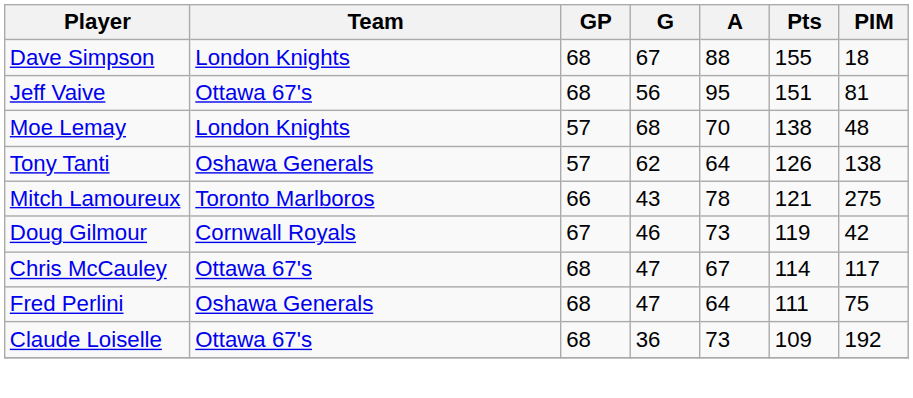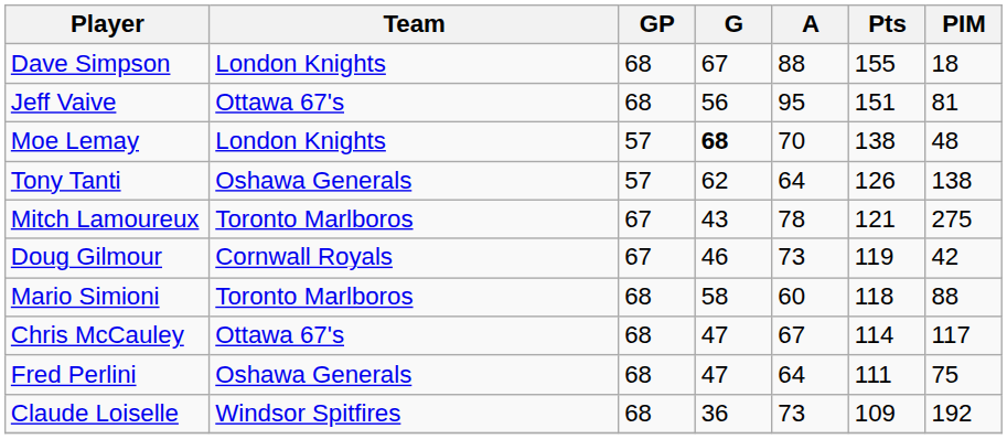 <table class="wikitable">
 <tr>
 <th bgcolor="#DDDDFF" width="20%">Player</th>
 <th bgcolor="#DDDDFF" width="40%">Team</th>
 <th bgcolor="#DDDDFF" width="7.5%">GP</th>
 <th bgcolor="#DDDDFF" width="7.5%">G</th>
 <th bgcolor="#DDDDFF" width="7.5%">A</th>
 <th bgcolor="#DDDDFF" width="7.5%">Pts</th>
 <th bgcolor="#DDDDFF" width="7.5%">PIM</th>
 </tr>
 <tr>
 <td><a href='#'>Dave Simpson</a></td>
 <td><a href='#'>London Knights</a></td>
 <td>68</td>
 <td>67</td>
 <td>88</td>
 <td>155</td>
 <td>18</td>
 </tr>
 <tr>
 <td><a href='#'>Jeff Vaive</a></td>
 <td><a href='#'>Ottawa 67's</a></td>
 <td>68</td>
 <td>56</td>
 <td>95</td>
 <td>151</td>
 <td>81</td>
 </tr>
 <tr>
 <td><a href='#'>Moe Lemay</a></td>
 <td><a href='#'>London Knights</a></td>
 <td>57</td>
-<td>68</td>
+<td><strong>68</strong></td>
 <td>70</td>
 <td>138</td>
 <td>48</td>
 </tr>
 <tr>
 <td><a href='#'>Tony Tanti</a></td>
 <td><a href='#'>Oshawa Generals</a></td>
 <td>57</td>
 <td>62</td>
 <td>64</td>
 <td>126</td>
 <td>138</td>
 </tr>
 <tr>
 <td><a href='#'>Mitch Lamoureux</a></td>
 <td><a href='#'>Toronto Marlboros</a></td>
-<td>66</td>
+<td>67</td>
 <td>43</td>
 <td>78</td>
 <td>121</td>
 <td>275</td>
 </tr>
 <tr>
 <td><a href='#'>Doug Gilmour</a></td>
 <td><a href='#'>Cornwall Royals</a></td>
 <td>67</td>
 <td>46</td>
 <td>73</td>
 <td>119</td>
 <td>42</td>
+</tr>
+<tr>
+<td><a href='#'>Mario Simioni</a></td>
+<td><a href='#'>Toronto Marlboros</a></td>
+<td>68</td>
+<td>58</td>
+<td>60</td>
+<td>118</td>
+<td>88</td>
 </tr>
 <tr>
 <td><a href='#'>Chris McCauley</a></td>
 <td><a href='#'>Ottawa 67's</a></td>
 <td>68</td>
 <td>47</td>
 <td>67</td>
 <td>114</td>
 <td>117</td>
 </tr>
 <tr>
 <td><a href='#'>Fred Perlini</a></td>
 <td><a href='#'>Oshawa Generals</a></td>
 <td>68</td>
 <td>47</td>
 <td>64</td>
 <td>111</td>
 <td>75</td>
 </tr>
 <tr>
 <td><a href='#'>Claude Loiselle</a></td>
-<td><a href='#'>Ottawa 67's</a></td>
+<td><a href='#'>Windsor Spitfires</a></td>
 <td>68</td>
 <td>36</td>
 <td>73</td>
 <td>109</td>
 <td>192</td>
 </tr>
 <tr>
 </tr>
 </table>
